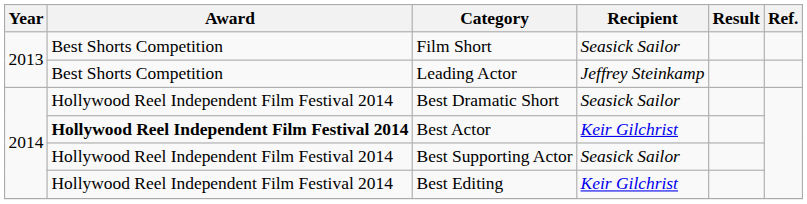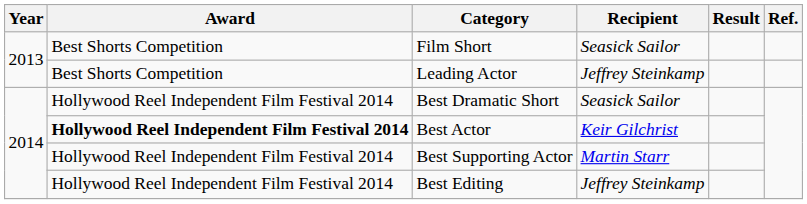 <table class="wikitable">
 <tr>
 <th>Year</th>
 <th>Award</th>
 <th>Category</th>
 <th>Recipient</th>
 <th>Result</th>
 <th>Ref.</th>
 </tr>
 <tr>
 <td rowspan="2">2013</td>
 <td>Best Shorts Competition</td>
 <td>Film Short</td>
 <td><em>Seasick Sailor</em></td>
 <td></td>
 <td></td>
 </tr>
 <tr>
 <td>Best Shorts Competition</td>
 <td>Leading Actor</td>
 <td><em>Jeffrey Steinkamp</em></td>
 <td></td>
 <td></td>
 </tr>
 <tr>
 <td rowspan="4">2014</td>
 <td>Hollywood Reel Independent Film Festival 2014</td>
 <td>Best Dramatic Short</td>
 <td><em>Seasick Sailor</em></td>
 <td></td>
 <td rowspan="4"></td>
 </tr>
 <tr>
 <td><strong>Hollywood Reel Independent Film Festival 2014</strong></td>
 <td>Best Actor</td>
 <td><em><a href='#'>Keir Gilchrist</a></em></td>
 <td></td>
 </tr>
 <tr>
 <td>Hollywood Reel Independent Film Festival 2014</td>
 <td>Best Supporting Actor</td>
-<td><em>Seasick Sailor</em></td>
+<td><em><a href='#'>Martin Starr</a></em></td>
 <td></td>
 </tr>
 <tr>
 <td>Hollywood Reel Independent Film Festival 2014</td>
 <td>Best Editing</td>
-<td><em><a href='#'>Keir Gilchrist</a></em></td>
+<td><em>Jeffrey Steinkamp</em></td>
 <td></td>
 </tr>
 <tr>
 </tr>
 </table>
